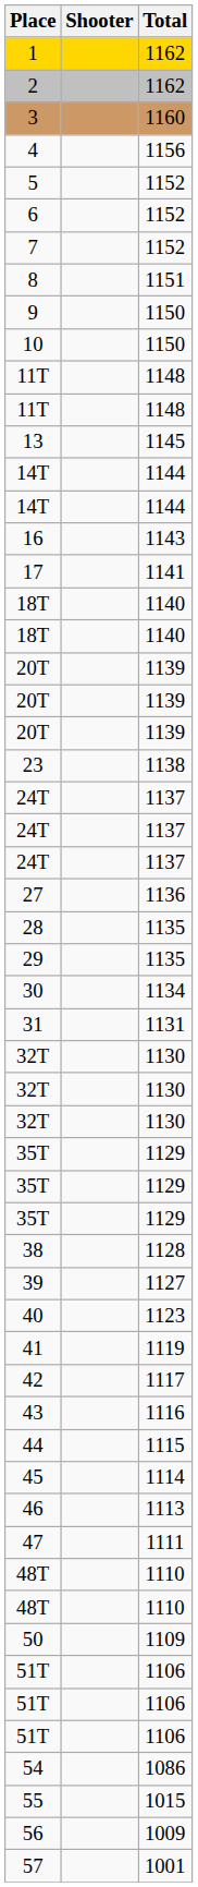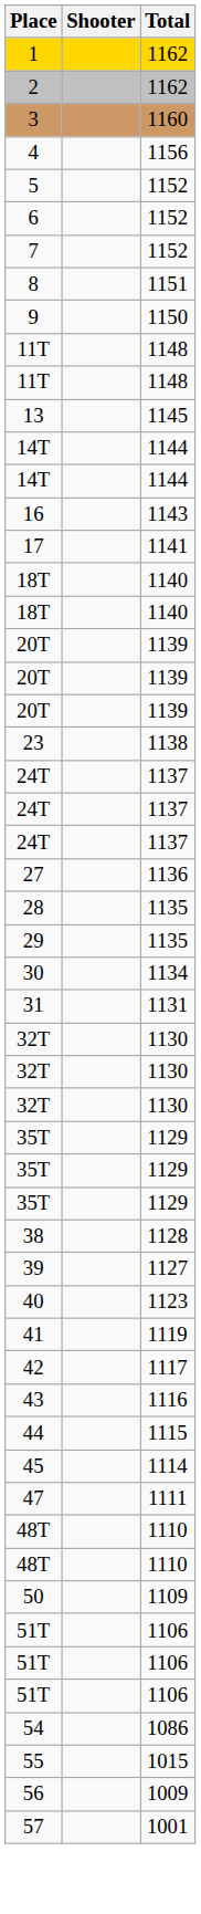 <table class=wikitable style="text-align:center">
 <tr>
 <th>Place</th>
 <th>Shooter</th>
 <th>Total</th>
 </tr>
 <tr style="text-align:center; background:gold;">
 <td>1</td>
 <td align=left></td>
 <td>1162</td>
 </tr>
 <tr style="text-align:center; background:silver;">
 <td>2</td>
 <td align=left></td>
 <td>1162</td>
 </tr>
 <tr style="text-align:center; background:#c96;">
 <td>3</td>
 <td align=left></td>
 <td>1160</td>
 </tr>
 <tr>
 <td>4</td>
 <td align=left></td>
 <td>1156</td>
 </tr>
 <tr>
 <td>5</td>
 <td align=left></td>
 <td>1152</td>
 </tr>
 <tr>
 <td>6</td>
 <td align=left></td>
 <td>1152</td>
 </tr>
 <tr>
 <td>7</td>
 <td align=left></td>
 <td>1152</td>
 </tr>
 <tr>
 <td>8</td>
 <td align=left></td>
 <td>1151</td>
 </tr>
 <tr>
 <td>9</td>
-<td align=left></td>
-<td>1150</td>
-</tr>
-<tr>
-<td>10</td>
 <td align=left></td>
 <td>1150</td>
 </tr>
 <tr>
 <td>11T</td>
 <td align=left></td>
 <td>1148</td>
 </tr>
 <tr>
 <td>11T</td>
 <td align=left></td>
 <td>1148</td>
 </tr>
 <tr>
 <td>13</td>
 <td align=left></td>
 <td>1145</td>
 </tr>
 <tr>
 <td>14T</td>
 <td align=left></td>
 <td>1144</td>
 </tr>
 <tr>
 <td>14T</td>
 <td align=left></td>
 <td>1144</td>
 </tr>
 <tr>
 <td>16</td>
 <td align=left></td>
 <td>1143</td>
 </tr>
 <tr>
 <td>17</td>
 <td align=left></td>
 <td>1141</td>
 </tr>
 <tr>
 <td>18T</td>
 <td align=left></td>
 <td>1140</td>
 </tr>
 <tr>
 <td>18T</td>
 <td align=left></td>
 <td>1140</td>
 </tr>
 <tr>
 <td>20T</td>
 <td align=left></td>
 <td>1139</td>
 </tr>
 <tr>
 <td>20T</td>
 <td align=left></td>
 <td>1139</td>
 </tr>
 <tr>
 <td>20T</td>
 <td align=left></td>
 <td>1139</td>
 </tr>
 <tr>
 <td>23</td>
 <td align=left></td>
 <td>1138</td>
 </tr>
 <tr>
 <td>24T</td>
 <td align=left></td>
 <td>1137</td>
 </tr>
 <tr>
 <td>24T</td>
 <td align=left></td>
 <td>1137</td>
 </tr>
 <tr>
 <td>24T</td>
 <td align=left></td>
 <td>1137</td>
 </tr>
 <tr>
 <td>27</td>
 <td align=left></td>
 <td>1136</td>
 </tr>
 <tr>
 <td>28</td>
 <td align=left></td>
 <td>1135</td>
 </tr>
 <tr>
 <td>29</td>
 <td align=left></td>
 <td>1135</td>
 </tr>
 <tr>
 <td>30</td>
 <td align=left></td>
 <td>1134</td>
 </tr>
 <tr>
 <td>31</td>
 <td align=left></td>
 <td>1131</td>
 </tr>
 <tr>
 <td>32T</td>
 <td align=left></td>
 <td>1130</td>
 </tr>
 <tr>
 <td>32T</td>
 <td align=left></td>
 <td>1130</td>
 </tr>
 <tr>
 <td>32T</td>
 <td align=left></td>
 <td>1130</td>
 </tr>
 <tr>
 <td>35T</td>
 <td align=left></td>
 <td>1129</td>
 </tr>
 <tr>
 <td>35T</td>
 <td align=left></td>
 <td>1129</td>
 </tr>
 <tr>
 <td>35T</td>
 <td align=left></td>
 <td>1129</td>
 </tr>
 <tr>
 <td>38</td>
 <td align=left></td>
 <td>1128</td>
 </tr>
 <tr>
 <td>39</td>
 <td align=left></td>
 <td>1127</td>
 </tr>
 <tr>
 <td>40</td>
 <td align=left></td>
 <td>1123</td>
 </tr>
 <tr>
 <td>41</td>
 <td align=left></td>
 <td>1119</td>
 </tr>
 <tr>
 <td>42</td>
 <td align=left></td>
 <td>1117</td>
 </tr>
 <tr>
 <td>43</td>
 <td align=left></td>
 <td>1116</td>
 </tr>
 <tr>
 <td>44</td>
 <td align=left></td>
 <td>1115</td>
 </tr>
 <tr>
 <td>45</td>
 <td align=left></td>
 <td>1114</td>
 </tr>
 <tr>
-<td>46</td>
-<td align=left></td>
-<td>1113</td>
-</tr>
-<tr>
 <td>47</td>
 <td align=left></td>
 <td>1111</td>
 </tr>
 <tr>
 <td>48T</td>
 <td align=left></td>
 <td>1110</td>
 </tr>
 <tr>
 <td>48T</td>
 <td align=left></td>
 <td>1110</td>
 </tr>
 <tr>
 <td>50</td>
 <td align=left></td>
 <td>1109</td>
 </tr>
 <tr>
 <td>51T</td>
 <td align=left></td>
 <td>1106</td>
 </tr>
 <tr>
 <td>51T</td>
 <td align=left></td>
 <td>1106</td>
 </tr>
 <tr>
 <td>51T</td>
 <td align=left></td>
 <td>1106</td>
 </tr>
 <tr>
 <td>54</td>
 <td align=left></td>
 <td>1086</td>
 </tr>
 <tr>
 <td>55</td>
 <td align=left></td>
 <td>1015</td>
 </tr>
 <tr>
 <td>56</td>
 <td align=left></td>
 <td>1009</td>
 </tr>
 <tr>
 <td>57</td>
 <td align=left></td>
 <td>1001</td>
 </tr>
 </table>
